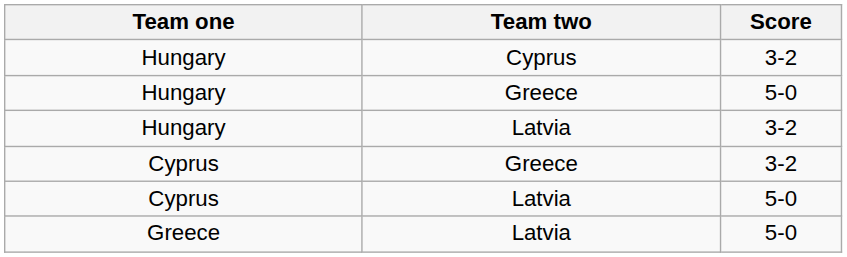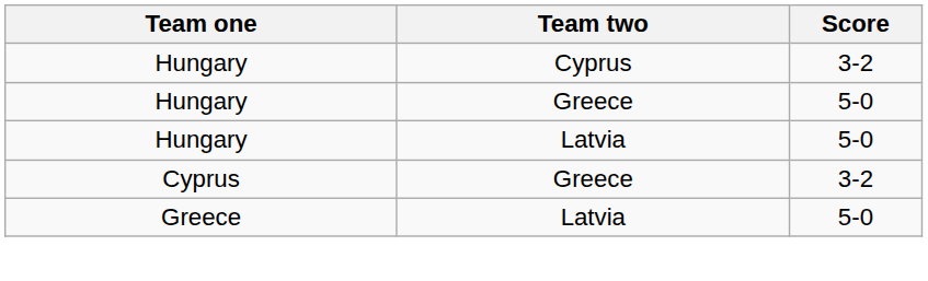 <table class="wikitable" style="text-align: center">
 <tr>
 <th width=250>Team one</th>
 <th width=250>Team two</th>
 <th width=80>Score</th>
 </tr>
 <tr>
 <td> Hungary</td>
 <td> Cyprus</td>
 <td>3-2</td>
 </tr>
 <tr>
 <td> Hungary</td>
 <td> Greece</td>
 <td>5-0</td>
 </tr>
 <tr>
 <td> Hungary</td>
 <td> Latvia</td>
-<td>3-2</td>
+<td>5-0</td>
 </tr>
 <tr>
 <td> Cyprus</td>
 <td> Greece</td>
 <td>3-2</td>
 </tr>
 <tr>
-<td> Cyprus</td>
-<td> Latvia</td>
-<td>5-0</td>
-</tr>
-<tr>
 <td> Greece</td>
 <td> Latvia</td>
 <td>5-0</td>
 </tr>
 </table>
